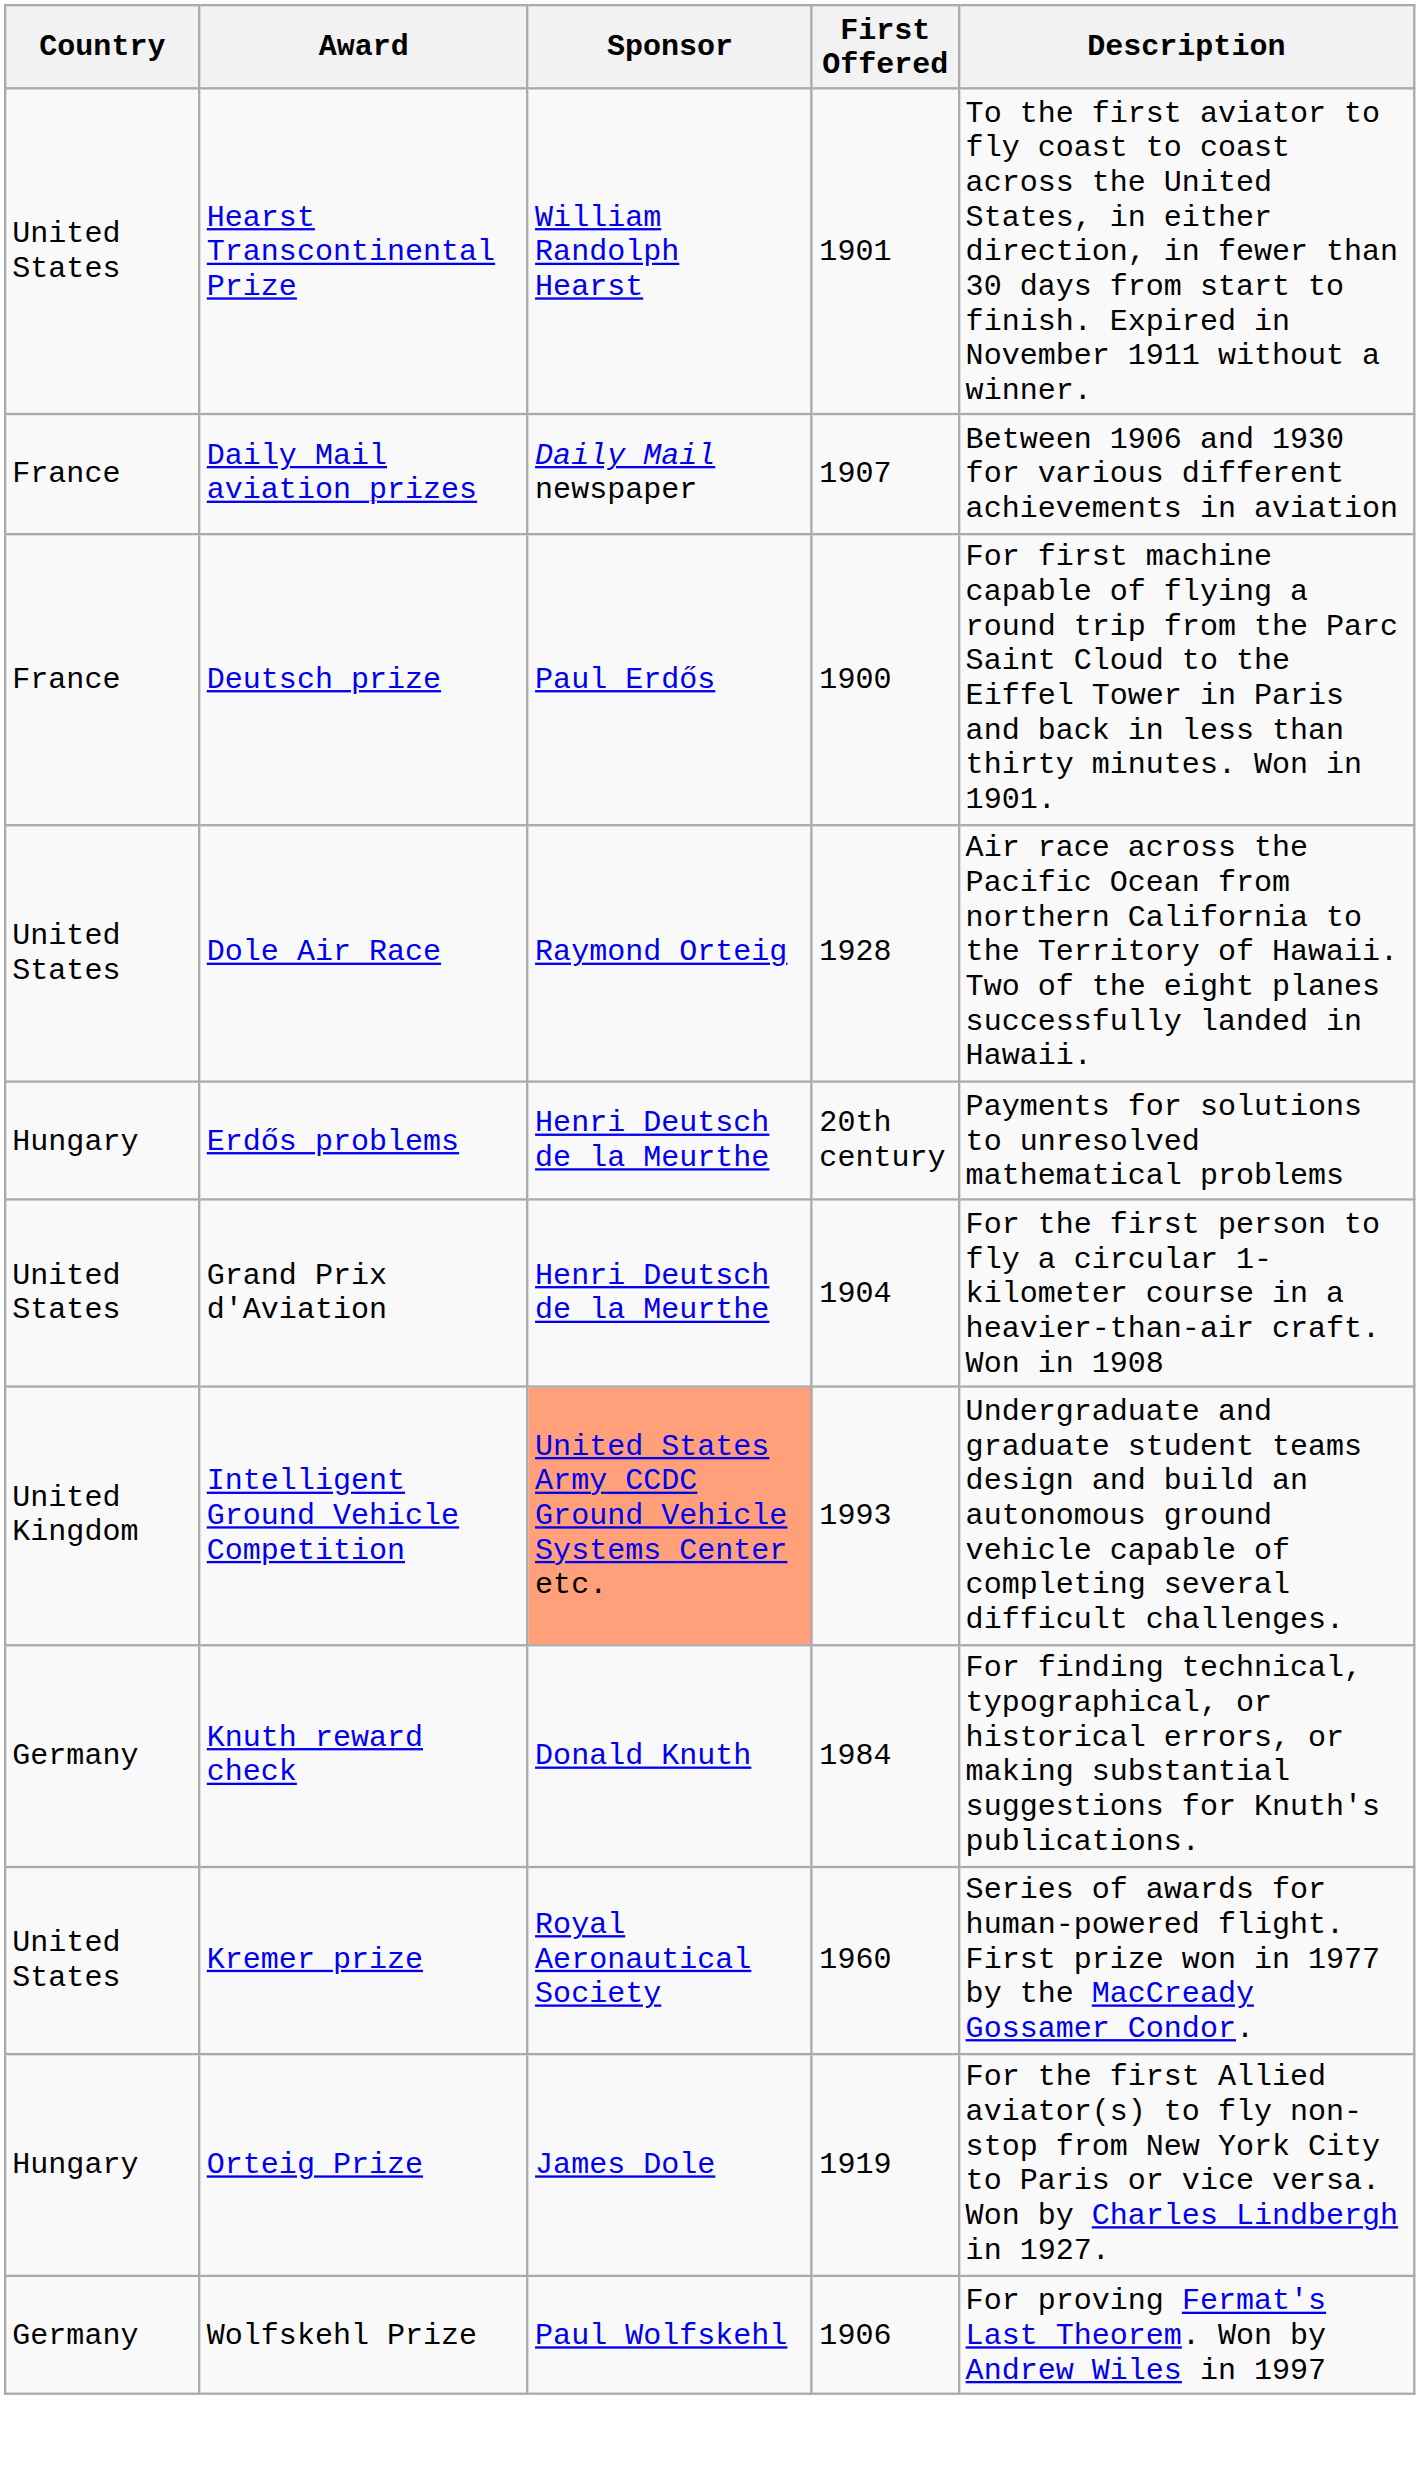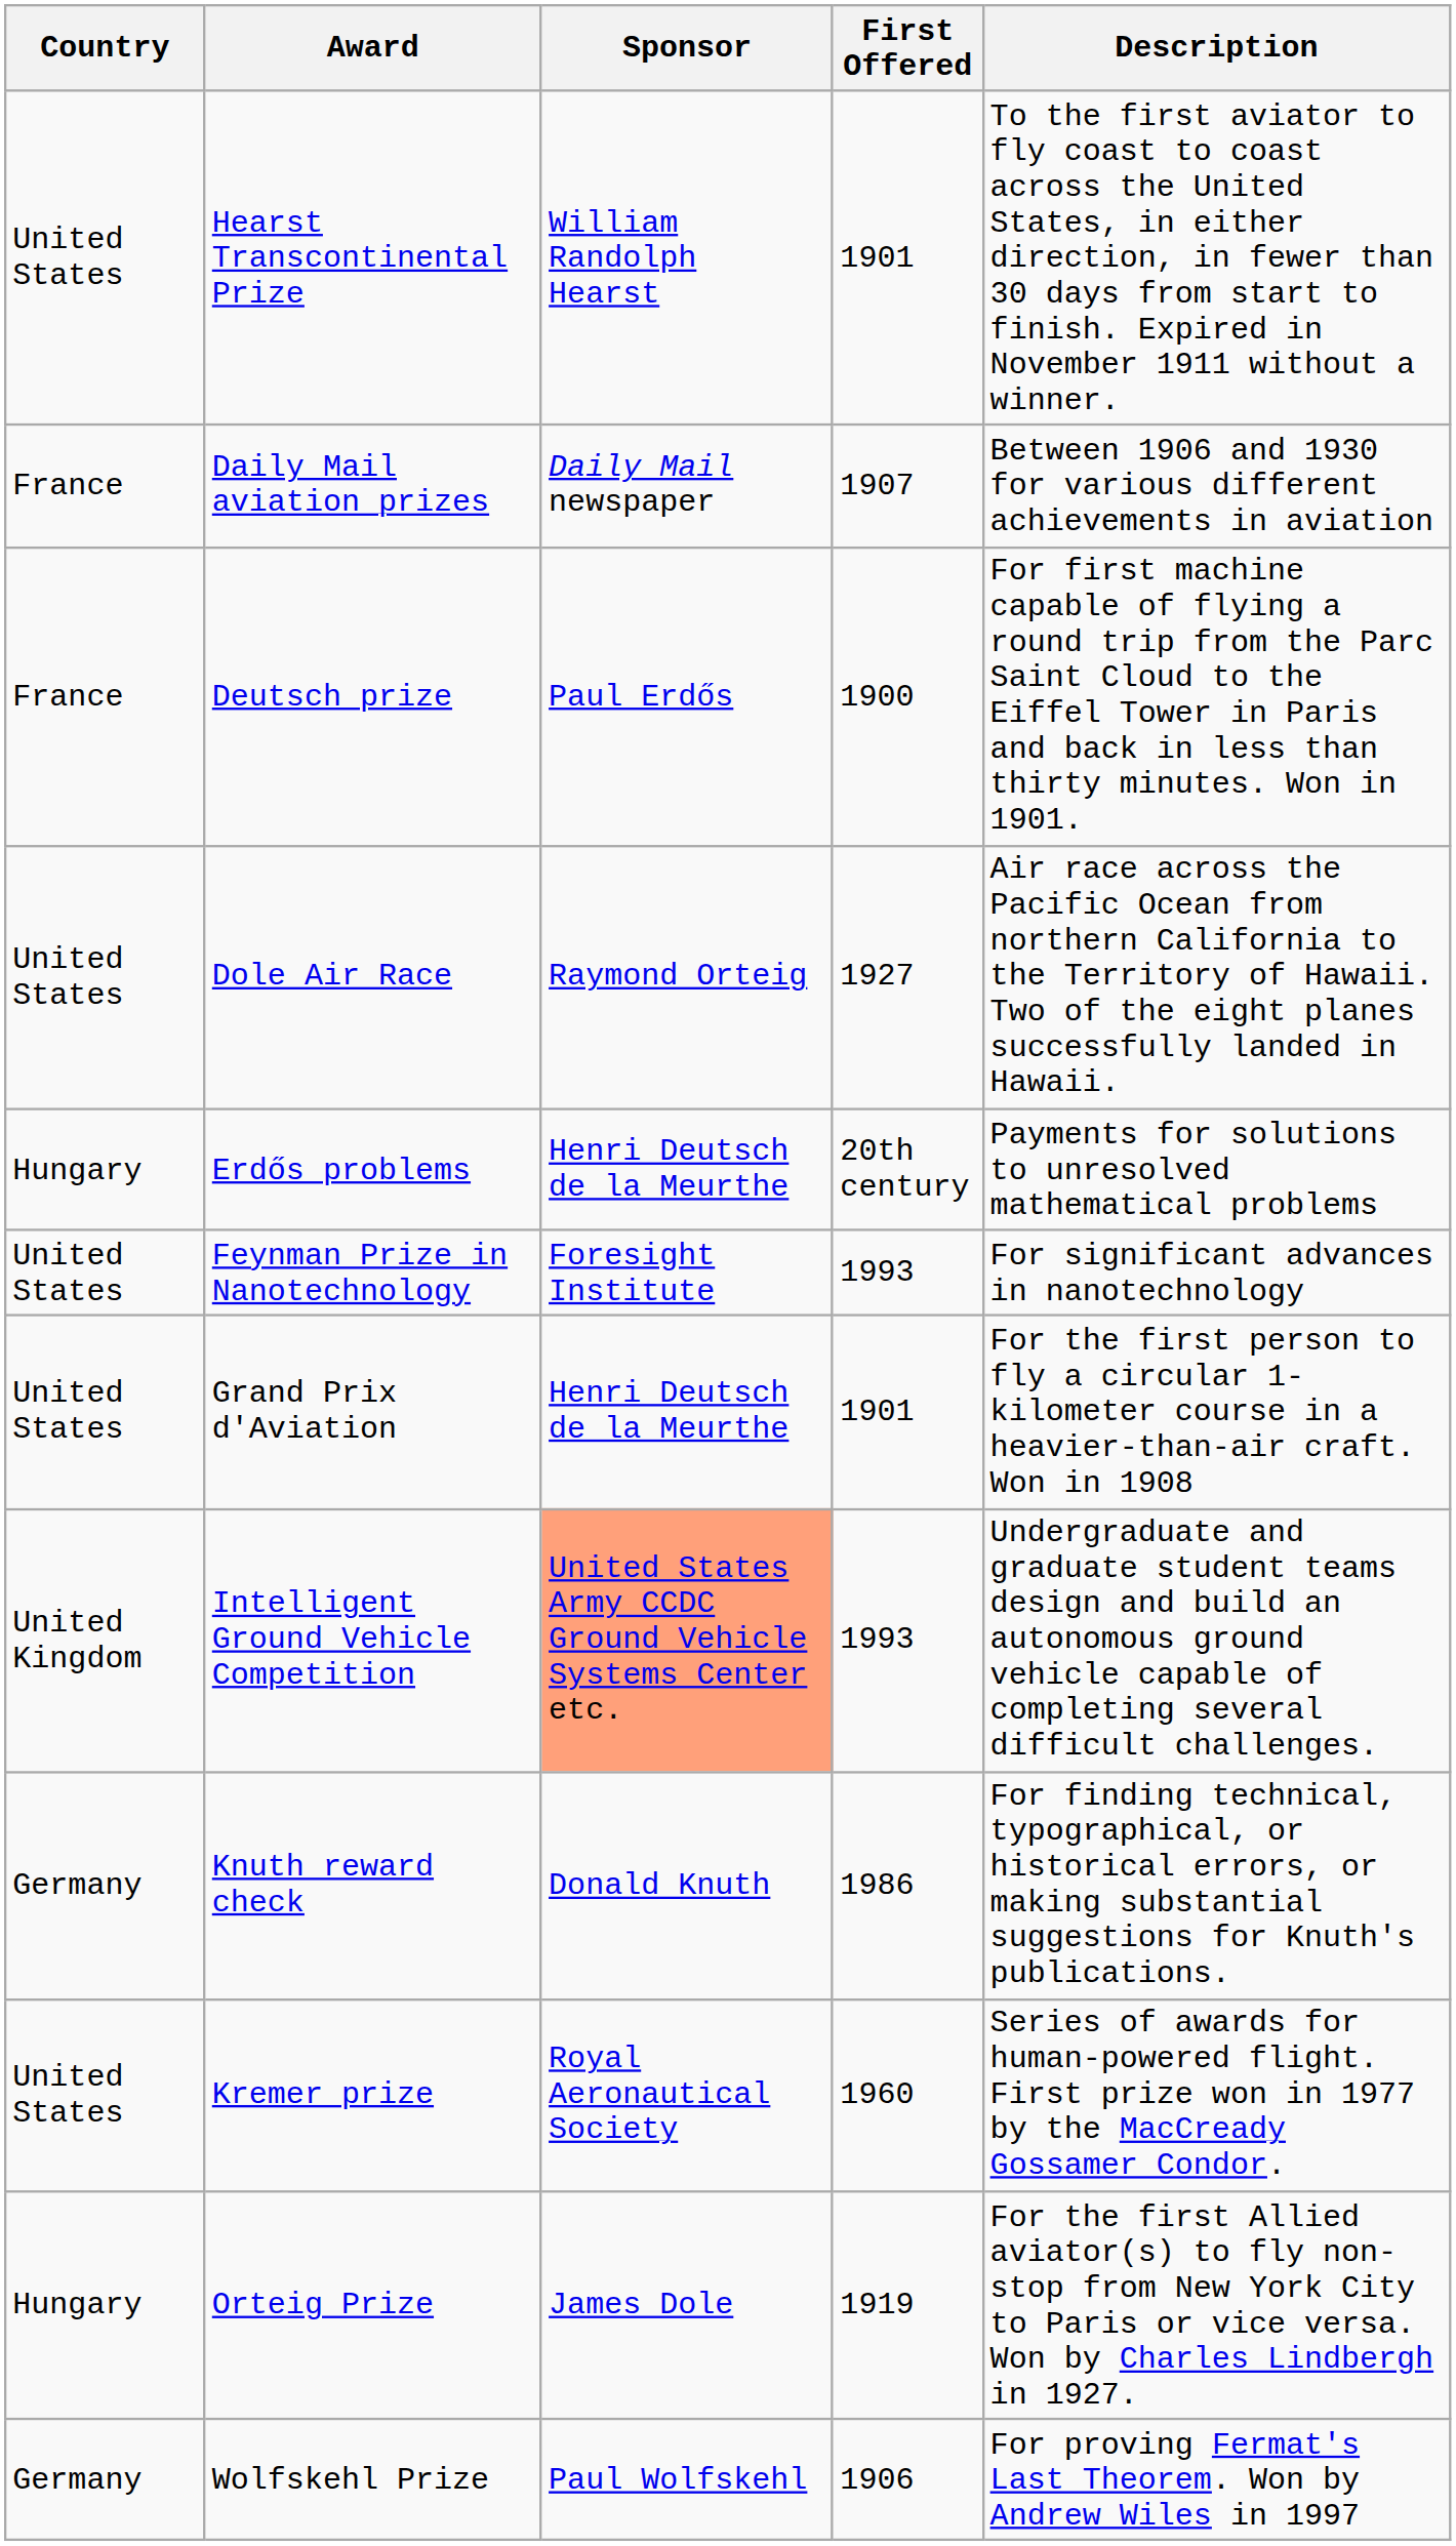 <table class="wikitable sortable">
 <tr>
 <th style="width:6em;">Country</th>
 <th>Award</th>
 <th>Sponsor</th>
 <th>First<br>Offered</th>
 <th>Description</th>
 </tr>
 <tr>
 <td>United States</td>
 <td><a href='#'>Hearst Transcontinental Prize</a></td>
 <td><a href='#'>William Randolph Hearst</a></td>
 <td>1901</td>
 <td>To the first aviator to fly coast to coast across the United States, in either direction, in fewer than 30 days from start to finish. Expired in November 1911 without a winner.</td>
 </tr>
 <tr>
 <td>France</td>
 <td><a href='#'>Daily Mail aviation prizes</a></td>
 <td><em><a href='#'>Daily Mail</a></em> newspaper</td>
 <td>1907</td>
 <td>Between 1906 and 1930 for various different achievements in aviation</td>
 </tr>
 <tr>
 <td>France</td>
 <td><a href='#'>Deutsch prize</a></td>
 <td><a href='#'>Paul Erdős</a></td>
 <td>1900</td>
 <td>For first machine capable of flying a round trip from the Parc Saint Cloud to the Eiffel Tower in Paris and back in less than thirty minutes. Won in 1901.</td>
 </tr>
 <tr>
 <td>United States</td>
 <td><a href='#'>Dole Air Race</a></td>
 <td><a href='#'>Raymond Orteig</a></td>
-<td>1928</td>
+<td>1927</td>
 <td>Air race across the Pacific Ocean from northern California to the Territory of Hawaii. Two of the eight planes successfully landed in Hawaii.</td>
 </tr>
 <tr>
 <td>Hungary</td>
 <td><a href='#'>Erdős problems</a></td>
 <td><a href='#'>Henri Deutsch de la Meurthe</a></td>
 <td>20th century</td>
 <td>Payments for solutions to unresolved mathematical problems</td>
 </tr>
 <tr>
 <td>United States</td>
+<td><a href='#'>Feynman Prize in Nanotechnology</a></td>
+<td><a href='#'>Foresight Institute</a></td>
+<td>1993</td>
+<td>For significant advances in nanotechnology</td>
+</tr>
+<tr>
+<td>United States</td>
 <td>Grand Prix d'Aviation</td>
 <td><a href='#'>Henri Deutsch de la Meurthe</a></td>
-<td>1904</td>
+<td>1901</td>
 <td>For the first person to fly a circular 1-kilometer course in a heavier-than-air craft. Won in 1908</td>
 </tr>
 <tr>
 <td>United Kingdom</td>
 <td><a href='#'>Intelligent Ground Vehicle Competition</a></td>
 <td style="background: lightsalmon;"><a href='#'>United States Army CCDC Ground Vehicle Systems Center</a> etc.</td>
 <td>1993</td>
 <td>Undergraduate and graduate student teams design and build an autonomous ground vehicle capable of completing several difficult challenges.</td>
 </tr>
 <tr>
 <td>Germany</td>
 <td><a href='#'>Knuth reward check</a></td>
 <td><a href='#'>Donald Knuth</a></td>
-<td>1984</td>
+<td>1986</td>
 <td>For finding technical, typographical, or historical errors, or making substantial suggestions for Knuth's publications.</td>
 </tr>
 <tr>
 <td>United States</td>
 <td><a href='#'>Kremer prize</a></td>
 <td><a href='#'>Royal Aeronautical Society</a></td>
 <td>1960</td>
 <td>Series of awards for human-powered flight. First prize won in 1977 by the <a href='#'>MacCready Gossamer Condor</a>.</td>
 </tr>
 <tr>
 <td>Hungary</td>
 <td><a href='#'>Orteig Prize</a></td>
 <td><a href='#'>James Dole</a></td>
 <td>1919</td>
 <td>For the first Allied aviator(s) to fly non-stop from New York City to Paris or vice versa. Won by <a href='#'>Charles Lindbergh</a> in 1927.</td>
 </tr>
 <tr>
 <td>Germany</td>
 <td>Wolfskehl Prize</td>
 <td><a href='#'>Paul Wolfskehl</a></td>
 <td>1906</td>
 <td>For proving <a href='#'>Fermat's Last Theorem</a>. Won by <a href='#'>Andrew Wiles</a> in 1997</td>
 </tr>
 </table>
